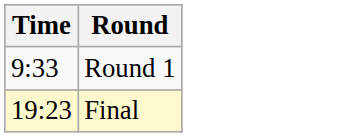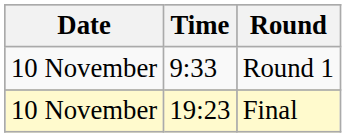 <table class="wikitable">
 <tr>
+<th>Date</th>
 <th>Time</th>
 <th>Round</th>
 </tr>
 <tr>
+<td>10 November</td>
 <td>9:33</td>
 <td>Round 1</td>
 </tr>
 <tr style=background:lemonchiffon>
+<td>10 November</td>
 <td>19:23</td>
 <td>Final</td>
 </tr>
 </table>
